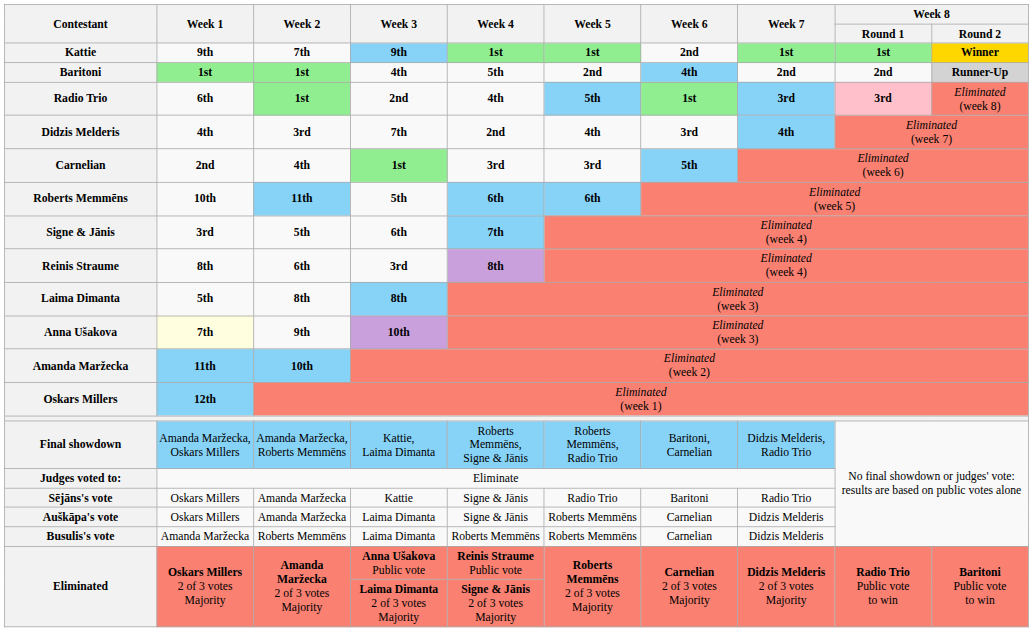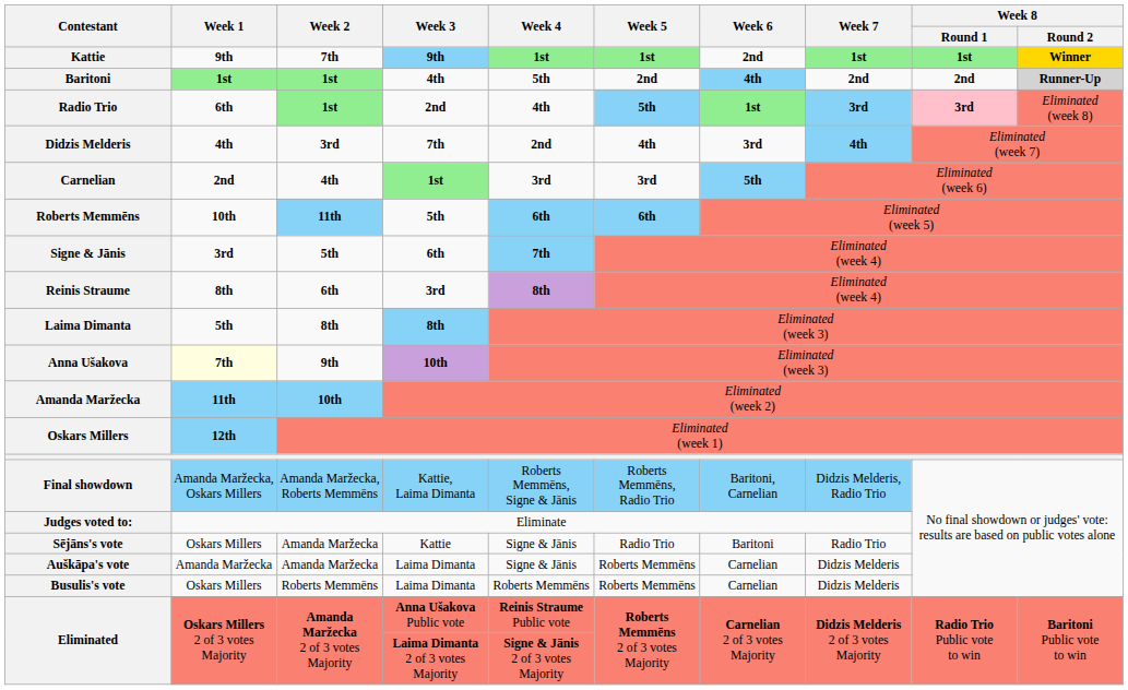 <table class="wikitable" style="text-align:center; font-size:89%">
 <tr>
 <th style="width:11%" rowspan="2" scope="col">Contestant</th>
 <th style="width:7%" rowspan="2" scope="col">Week 1</th>
 <th style="width:7%" rowspan="2" scope="col">Week 2</th>
 <th style="width:7%" rowspan="2" scope="col">Week 3</th>
 <th style="width:7%" rowspan="2" scope="col">Week 4</th>
 <th style="width:7%" rowspan="2" scope="col">Week 5</th>
 <th style="width:7%" rowspan="2" scope="col">Week 6</th>
 <th style="width:7%" rowspan="2" scope="col">Week 7</th>
 <th colspan="2">Week 8</th>
 </tr>
 <tr>
 <th style="width:7%">Round 1</th>
 <th style="width:7%">Round 2</th>
 </tr>
 <tr>
 <th scope="row">Kattie</th>
 <td><strong>9th</strong></td>
 <td><strong>7th</strong></td>
 <td bgcolor="#87D3F8"><strong>9th</strong></td>
 <td bgcolor="lightgreen"><strong>1st</strong></td>
 <td bgcolor="lightgreen"><strong>1st</strong></td>
 <td><strong>2nd</strong></td>
 <td bgcolor="lightgreen"><strong>1st</strong></td>
 <td bgcolor="lightgreen"><strong>1st</strong></td>
 <td bgcolor="gold"><strong>Winner</strong></td>
 </tr>
 <tr>
 <th scope="row">Baritoni</th>
 <td bgcolor="lightgreen"><strong>1st</strong></td>
 <td bgcolor="lightgreen"><strong>1st</strong></td>
 <td><strong>4th</strong></td>
 <td><strong>5th</strong></td>
 <td><strong>2nd</strong></td>
 <td bgcolor="#87D3F8"><strong>4th</strong></td>
 <td><strong>2nd</strong></td>
 <td><strong>2nd</strong></td>
 <td bgcolor="lightgrey"><strong>Runner-Up</strong></td>
 </tr>
 <tr>
 <th scope="row">Radio Trio</th>
 <td><strong>6th</strong></td>
 <td bgcolor="lightgreen"><strong>1st</strong></td>
 <td><strong>2nd</strong></td>
 <td><strong>4th</strong></td>
 <td bgcolor="#87D3F8"><strong>5th</strong></td>
 <td bgcolor="lightgreen"><strong>1st</strong></td>
 <td bgcolor="#87D3F8"><strong>3rd</strong></td>
 <td bgcolor="pink"><strong>3rd</strong></td>
 <td bgcolor="salmon" colspan=1><em>Eliminated</em><br>(week 8)</td>
 </tr>
 <tr>
 <th scope="row">Didzis Melderis</th>
 <td><strong>4th</strong></td>
 <td><strong>3rd</strong></td>
 <td><strong>7th</strong></td>
 <td><strong>2nd</strong></td>
 <td><strong>4th</strong></td>
 <td><strong>3rd</strong></td>
 <td bgcolor="#87D3F8"><strong>4th</strong></td>
 <td bgcolor="salmon" colspan=2><em>Eliminated</em><br>(week 7)</td>
 </tr>
 <tr>
 <th scope="row">Carnelian</th>
 <td><strong>2nd</strong></td>
 <td><strong>4th</strong></td>
 <td bgcolor="lightgreen"><strong>1st</strong></td>
 <td><strong>3rd</strong></td>
 <td><strong>3rd</strong></td>
 <td bgcolor="#87D3F8"><strong>5th</strong></td>
 <td bgcolor="salmon" colspan=3><em>Eliminated</em><br>(week 6)</td>
 </tr>
 <tr>
 <th scope="row">Roberts Memmēns</th>
 <td><strong>10th</strong></td>
 <td bgcolor="#87D3F8"><strong>11th</strong></td>
 <td><strong>5th</strong></td>
 <td bgcolor="#87D3F8"><strong>6th</strong></td>
 <td bgcolor="#87D3F8"><strong>6th</strong></td>
 <td bgcolor="salmon" colspan=4><em>Eliminated</em><br>(week 5)</td>
 </tr>
 <tr>
 <th scope="row">Signe & Jānis</th>
 <td><strong>3rd</strong></td>
 <td><strong>5th</strong></td>
 <td><strong>6th</strong></td>
 <td bgcolor="#87D3F8"><strong>7th</strong></td>
 <td bgcolor="salmon" colspan=5><em>Eliminated</em><br>(week 4)</td>
 </tr>
 <tr>
 <th scope="row">Reinis Straume</th>
 <td><strong>8th</strong></td>
 <td><strong>6th</strong></td>
 <td><strong>3rd</strong></td>
 <td bgcolor="#C9A0DC"><strong>8th</strong></td>
 <td bgcolor="salmon" colspan=5><em>Eliminated</em><br>(week 4)</td>
 </tr>
 <tr>
 <th scope="row">Laima Dimanta</th>
 <td><strong>5th</strong></td>
 <td><strong>8th</strong></td>
 <td bgcolor="#87D3F8"><strong>8th</strong></td>
 <td bgcolor="salmon" colspan=6><em>Eliminated</em><br>(week 3)</td>
 </tr>
 <tr>
 <th scope="row">Anna Ušakova</th>
 <td style="background: lightyellow;"><strong>7th</strong></td>
 <td><strong>9th</strong></td>
 <td bgcolor="#C9A0DC"><strong>10th</strong></td>
 <td bgcolor="salmon" colspan=6><em>Eliminated</em><br>(week 3)</td>
 </tr>
 <tr>
 <th scope="row">Amanda Maržecka</th>
 <td bgcolor="#87D3F8"><strong>11th</strong></td>
 <td bgcolor="#87D3F8"><strong>10th</strong></td>
 <td bgcolor="salmon" colspan=7><em>Eliminated</em><br>(week 2)</td>
 </tr>
 <tr>
 <th scope="row">Oskars Millers</th>
 <td bgcolor="#87D3F8"><strong>12th</strong></td>
 <td bgcolor="salmon" colspan=8><em>Eliminated</em><br>(week 1)</td>
 </tr>
 <tr>
 <th colspan="10"></th>
 </tr>
 <tr>
 <th scope="row">Final showdown</th>
 <td style="background:#87D3F8">Amanda Maržecka,<br>Oskars Millers</td>
 <td style="background:#87D3F8">Amanda Maržecka,<br>Roberts Memmēns</td>
 <td style="background:#87D3F8">Kattie,<br>Laima Dimanta</td>
 <td style="background:#87D3F8">Roberts Memmēns,<br>Signe & Jānis</td>
 <td style="background:#87D3F8">Roberts Memmēns,<br>Radio Trio</td>
 <td style="background:#87D3F8">Baritoni,<br>Carnelian</td>
 <td style="background:#87D3F8">Didzis Melderis,<br>Radio Trio</td>
 <td rowspan="5" colspan="2">No final showdown or judges' vote:<br>results are based on public votes alone</td>
 </tr>
 <tr>
 <th scope="row">Judges voted to:</th>
 <td colspan="7">Eliminate</td>
 </tr>
 <tr>
 <th scope="row">Sējāns's vote</th>
 <td>Oskars Millers</td>
 <td>Amanda Maržecka</td>
 <td>Kattie</td>
 <td>Signe & Jānis</td>
 <td>Radio Trio</td>
 <td>Baritoni</td>
 <td>Radio Trio</td>
 </tr>
 <tr>
 <th scope="row">Auškāpa's vote</th>
-<td>Oskars Millers</td>
+<td>Amanda Maržecka</td>
 <td>Amanda Maržecka</td>
 <td>Laima Dimanta</td>
 <td>Signe & Jānis</td>
 <td>Roberts Memmēns</td>
 <td>Carnelian</td>
 <td>Didzis Melderis</td>
 </tr>
 <tr>
 <th scope="row">Busulis's vote</th>
-<td>Amanda Maržecka</td>
+<td>Oskars Millers</td>
 <td>Roberts Memmēns</td>
 <td>Laima Dimanta</td>
 <td>Roberts Memmēns</td>
 <td>Roberts Memmēns</td>
 <td>Carnelian</td>
 <td>Didzis Melderis</td>
 </tr>
 <tr>
 <th rowspan="2" scope="row">Eliminated</th>
 <td style="background:#FA8072" rowspan=2><strong>Oskars Millers</strong><br>2 of 3 votes<br>Majority</td>
 <td style="background:#FA8072" rowspan=2><strong>Amanda Maržecka</strong><br>2 of 3 votes<br>Majority</td>
 <td style="background:#FA8072"><strong>Anna Ušakova</strong><br>Public vote</td>
 <td style="background:#FA8072"><strong>Reinis Straume</strong><br>Public vote</td>
 <td style="background:#FA8072" rowspan=2><strong>Roberts Memmēns</strong><br>2 of 3 votes<br>Majority</td>
 <td style="background:#FA8072" rowspan=2><strong>Carnelian</strong><br>2 of 3 votes<br>Majority</td>
 <td style="background:#FA8072" rowspan=2><strong>Didzis Melderis</strong><br>2 of 3 votes<br>Majority</td>
 <td style="background:#FA8072; width:5%" rowspan=2><strong>Radio Trio</strong><br>Public vote<br>to win</td>
 <td style="background:#FA8072; width:5%" rowspan=2><strong>Baritoni</strong><br>Public vote<br>to win</td>
 </tr>
 <tr>
 <td style="background:#FA8072" rowspan=2><strong>Laima Dimanta</strong><br>2 of 3 votes<br>Majority</td>
 <td style="background:#FA8072" rowspan=2><strong>Signe & Jānis</strong><br>2 of 3 votes<br>Majority</td>
 </tr>
 </table>
